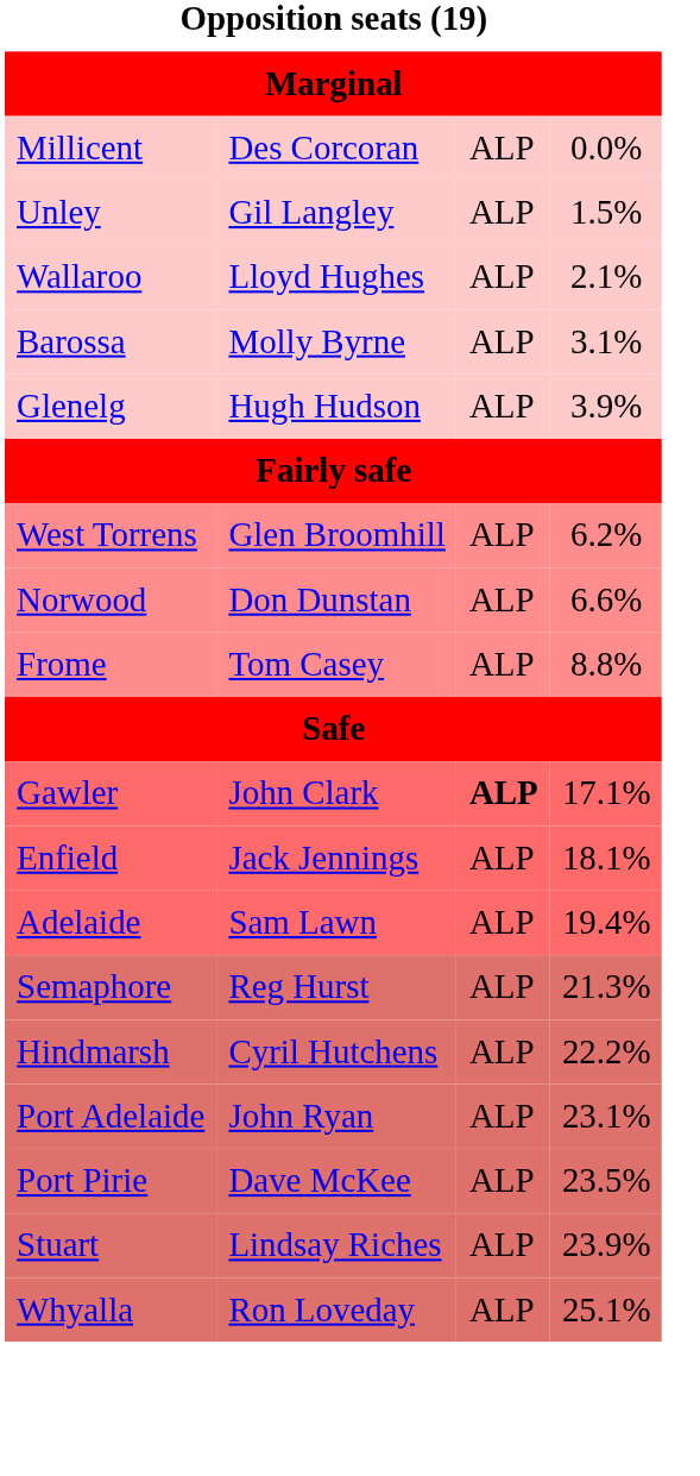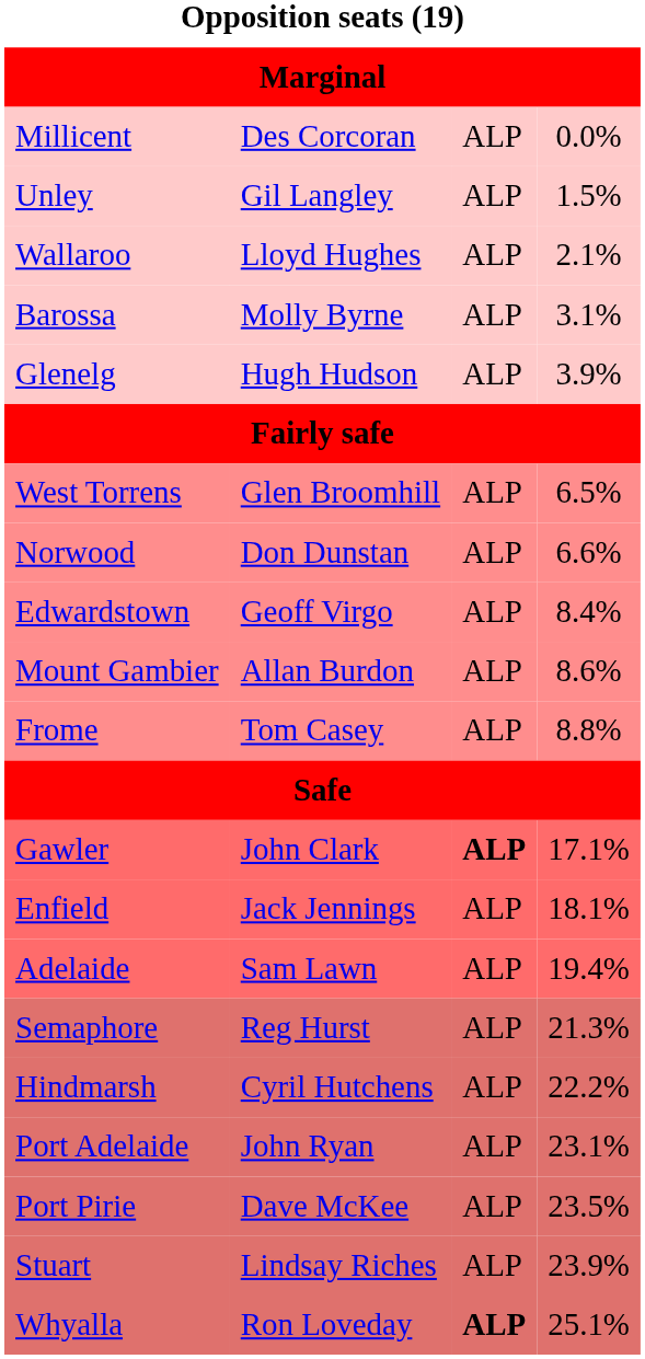 <table class="toccolours" cellpadding="5" cellspacing="0" style="float:left; margin-right:.5em; margin-top:.4em; font-size:90%;">
 <tr>
 <td COLSPAN=4 align="center"><strong>Opposition seats (19)</strong></td>
 </tr>
 <tr>
 <td COLSPAN=4 align="center" bgcolor="red"><span><strong>Marginal</strong></span></td>
 </tr>
 <tr>
 <td align="left" bgcolor="FFCACA"><a href='#'>Millicent</a></td>
 <td align="left" bgcolor="FFCACA"><a href='#'>Des Corcoran</a></td>
 <td align="left" bgcolor="FFCACA">ALP</td>
 <td align="center" bgcolor="FFCACA">0.0%</td>
 </tr>
 <tr>
 <td align="left" bgcolor="FFCACA"><a href='#'>Unley</a></td>
 <td align="left" bgcolor="FFCACA"><a href='#'>Gil Langley</a></td>
 <td align="left" bgcolor="FFCACA">ALP</td>
 <td align="center" bgcolor="FFCACA">1.5%</td>
 </tr>
 <tr>
 <td align="left" bgcolor="FFCACA"><a href='#'>Wallaroo</a></td>
 <td align="left" bgcolor="FFCACA"><a href='#'>Lloyd Hughes</a></td>
 <td align="left" bgcolor="FFCACA">ALP</td>
 <td align="center" bgcolor="FFCACA">2.1%</td>
 </tr>
 <tr>
 <td align="left" bgcolor="FFCACA"><a href='#'>Barossa</a></td>
 <td align="left" bgcolor="FFCACA"><a href='#'>Molly Byrne</a></td>
 <td align="left" bgcolor="FFCACA">ALP</td>
 <td align="center" bgcolor="FFCACA">3.1%</td>
 </tr>
 <tr>
 <td align="left" bgcolor="FFCACA"><a href='#'>Glenelg</a></td>
 <td align="left" bgcolor="FFCACA"><a href='#'>Hugh Hudson</a></td>
 <td align="left" bgcolor="FFCACA">ALP</td>
 <td align="center" bgcolor="FFCACA">3.9%</td>
 </tr>
 <tr>
 <td COLSPAN=4 align="center" bgcolor="red"><span><strong>Fairly safe</strong></span></td>
 </tr>
 <tr>
 <td align="left" bgcolor="FF8D8D"><a href='#'>West Torrens</a></td>
 <td align="left" bgcolor="FF8D8D"><a href='#'>Glen Broomhill</a></td>
 <td align="left" bgcolor="FF8D8D">ALP</td>
-<td align="center" bgcolor="FF8D8D">6.2%</td>
+<td align="center" bgcolor="FF8D8D">6.5%</td>
 </tr>
 <tr>
 <td align="left" bgcolor="FF8D8D"><a href='#'>Norwood</a></td>
 <td align="left" bgcolor="FF8D8D"><a href='#'>Don Dunstan</a></td>
 <td align="left" bgcolor="FF8D8D">ALP</td>
 <td align="center" bgcolor="FF8D8D">6.6%</td>
+</tr>
+<tr>
+<td align="left" bgcolor="FF8D8D"><a href='#'>Edwardstown</a></td>
+<td align="left" bgcolor="FF8D8D"><a href='#'>Geoff Virgo</a></td>
+<td align="left" bgcolor="FF8D8D">ALP</td>
+<td align="center" bgcolor="FF8D8D">8.4%</td>
+</tr>
+<tr>
+<td align="left" bgcolor="FF8D8D"><a href='#'>Mount Gambier</a></td>
+<td align="left" bgcolor="FF8D8D"><a href='#'>Allan Burdon</a></td>
+<td align="left" bgcolor="FF8D8D">ALP</td>
+<td align="center" bgcolor="FF8D8D">8.6%</td>
 </tr>
 <tr>
 <td align="left" bgcolor="FF8D8D"><a href='#'>Frome</a></td>
 <td align="left" bgcolor="FF8D8D"><a href='#'>Tom Casey</a></td>
 <td align="left" bgcolor="FF8D8D">ALP</td>
 <td align="center" bgcolor="FF8D8D">8.8%</td>
 </tr>
 <tr>
 <td COLSPAN=4 align="center" bgcolor="red"><span><strong>Safe</strong></span></td>
 </tr>
 <tr>
 <td align="left" bgcolor="FF6B6B"><a href='#'>Gawler</a></td>
 <td align="left" bgcolor="FF6B6B"><a href='#'>John Clark</a></td>
 <td align="left" bgcolor="FF6B6B"><strong>ALP</strong></td>
 <td align="center" bgcolor="FF6B6B">17.1%</td>
 </tr>
 <tr>
 <td align="left" bgcolor="FF6B6B"><a href='#'>Enfield</a></td>
 <td align="left" bgcolor="FF6B6B"><a href='#'>Jack Jennings</a></td>
 <td align="left" bgcolor="FF6B6B">ALP</td>
 <td align="center" bgcolor="FF6B6B">18.1%</td>
 </tr>
 <tr>
 <td align="left" bgcolor="FF6B6B"><a href='#'>Adelaide</a></td>
 <td align="left" bgcolor="FF6B6B"><a href='#'>Sam Lawn</a></td>
 <td align="left" bgcolor="FF6B6B">ALP</td>
 <td align="center" bgcolor="FF6B6B">19.4%</td>
 </tr>
 <tr>
 <td align="left" bgcolor="DF716D"><a href='#'>Semaphore</a></td>
 <td align="left" bgcolor="DF716D"><a href='#'>Reg Hurst</a></td>
 <td align="left" bgcolor="DF716D">ALP</td>
 <td align="center" bgcolor="DF716D">21.3%</td>
 </tr>
 <tr>
 <td align="left" bgcolor="DF716D"><a href='#'>Hindmarsh</a></td>
 <td align="left" bgcolor="DF716D"><a href='#'>Cyril Hutchens</a></td>
 <td align="left" bgcolor="DF716D">ALP</td>
 <td align="center" bgcolor="DF716D">22.2%</td>
 </tr>
 <tr>
 <td align="left" bgcolor="DF716D"><a href='#'>Port Adelaide</a></td>
 <td align="left" bgcolor="DF716D"><a href='#'>John Ryan</a></td>
 <td align="left" bgcolor="DF716D">ALP</td>
 <td align="center" bgcolor="DF716D">23.1%</td>
 </tr>
 <tr>
 <td align="left" bgcolor="DF716D"><a href='#'>Port Pirie</a></td>
 <td align="left" bgcolor="DF716D"><a href='#'>Dave McKee</a></td>
 <td align="left" bgcolor="DF716D">ALP</td>
 <td align="center" bgcolor="DF716D">23.5%</td>
 </tr>
 <tr>
 <td align="left" bgcolor="DF716D"><a href='#'>Stuart</a></td>
 <td align="left" bgcolor="DF716D"><a href='#'>Lindsay Riches</a></td>
 <td align="left" bgcolor="DF716D">ALP</td>
 <td align="center" bgcolor="DF716D">23.9%</td>
 </tr>
 <tr>
 <td align="left" bgcolor="DF716D"><a href='#'>Whyalla</a></td>
 <td align="left" bgcolor="DF716D"><a href='#'>Ron Loveday</a></td>
-<td align="left" bgcolor="DF716D">ALP</td>
+<td align="left" bgcolor="DF716D"><strong>ALP</strong></td>
 <td align="center" bgcolor="DF716D">25.1%</td>
 </tr>
 <tr>
 </tr>
 </table>
